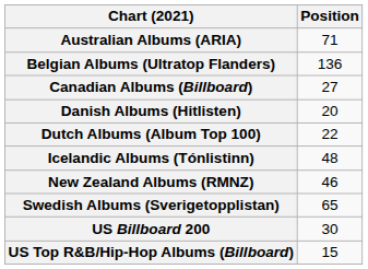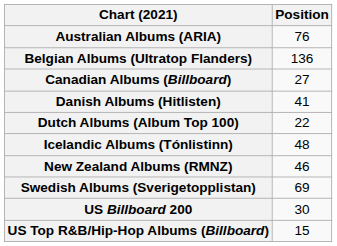 <table class="wikitable sortable plainrowheaders" style="text-align:center">
 <tr>
 <th scope="col">Chart (2021)</th>
 <th scope="col">Position</th>
 </tr>
 <tr>
 <th scope="row">Australian Albums (ARIA)</th>
-<td>71</td>
+<td>76</td>
 </tr>
 <tr>
 <th scope="row">Belgian Albums (Ultratop Flanders)</th>
 <td>136</td>
 </tr>
 <tr>
 <th scope="row">Canadian Albums (<em>Billboard</em>)</th>
 <td>27</td>
 </tr>
 <tr>
 <th scope="row">Danish Albums (Hitlisten)</th>
-<td>20</td>
+<td>41</td>
 </tr>
 <tr>
 <th scope="row">Dutch Albums (Album Top 100)</th>
 <td>22</td>
 </tr>
 <tr>
 <th scope="row">Icelandic Albums (Tónlistinn)</th>
 <td>48</td>
 </tr>
 <tr>
 <th scope="row">New Zealand Albums (RMNZ)</th>
 <td>46</td>
 </tr>
 <tr>
 <th scope="row">Swedish Albums (Sverigetopplistan)</th>
-<td>65</td>
+<td>69</td>
 </tr>
 <tr>
 <th scope="row">US <em>Billboard</em> 200</th>
 <td>30</td>
 </tr>
 <tr>
 <th scope="row">US Top R&B/Hip-Hop Albums (<em>Billboard</em>)</th>
 <td>15</td>
 </tr>
 </table>
